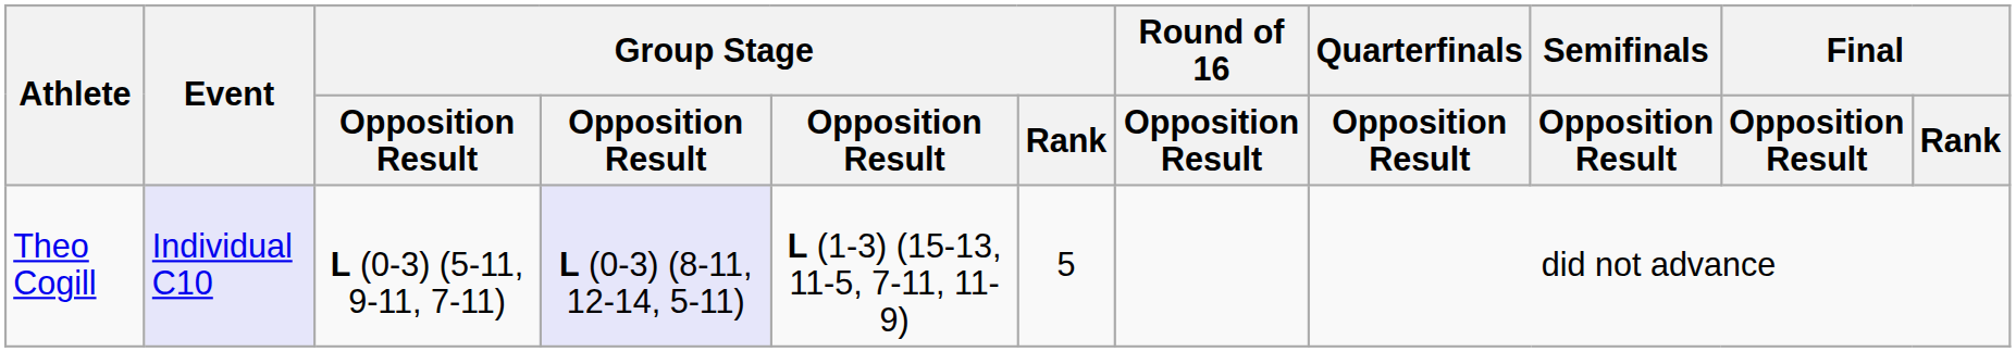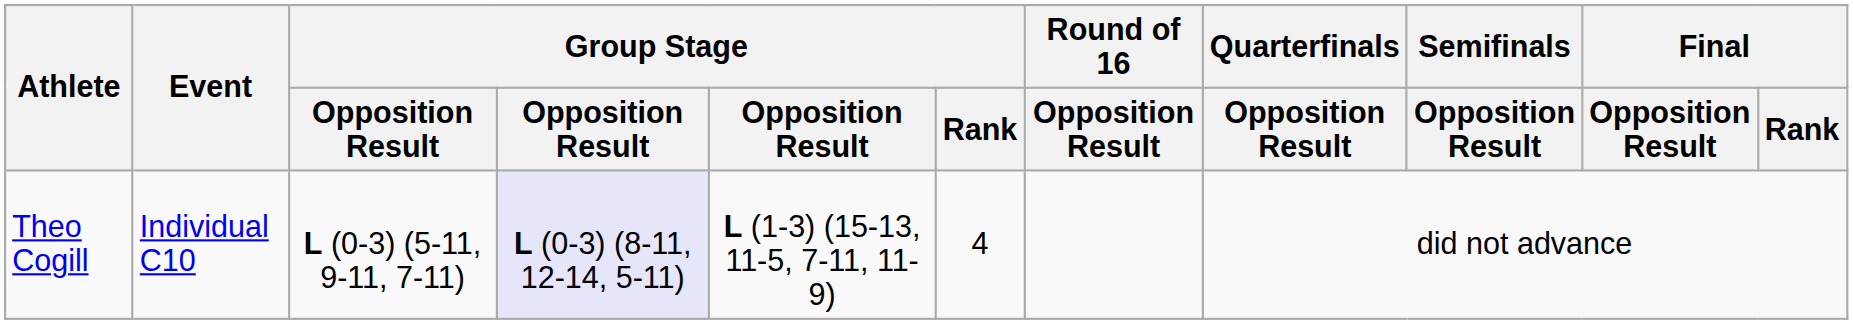 <table class=wikitable style="font-size:90%">
 <tr>
 <th rowspan="2">Athlete</th>
 <th rowspan="2">Event</th>
 <th colspan="4">Group Stage</th>
 <th>Round of 16</th>
 <th>Quarterfinals</th>
 <th>Semifinals</th>
 <th colspan="2">Final</th>
 </tr>
 <tr>
 <th>Opposition<br>Result</th>
 <th>Opposition<br>Result</th>
 <th>Opposition<br>Result</th>
 <th>Rank</th>
 <th>Opposition<br>Result</th>
 <th>Opposition<br>Result</th>
 <th>Opposition<br>Result</th>
 <th>Opposition<br>Result</th>
 <th>Rank</th>
 </tr>
 <tr align=center>
 <td align=left><a href='#'>Theo Cogill</a></td>
-<td align=left style="background: lavender;"><a href='#'>Individual C10</a></td>
+<td align=left><a href='#'>Individual C10</a></td>
 <td align="center"><br><strong>L</strong> (0-3) (5-11, 9-11, 7-11)</td>
 <td align="center" style="background: lavender;"><br><strong>L</strong> (0-3) (8-11, 12-14, 5-11)</td>
 <td align="center"><br><strong>L</strong> (1-3) (15-13, 11-5, 7-11, 11-9)</td>
-<td>5</td>
+<td>4</td>
 <td></td>
 <td align="center" colspan=4>did not advance</td>
 </tr>
 </table>
